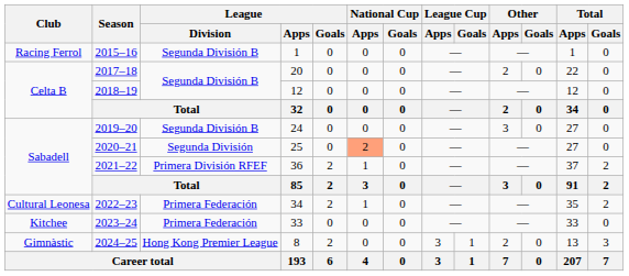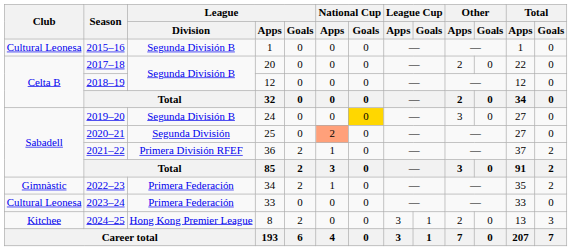 <table class="wikitable" style="text-align: center">
 <tr>
 <th rowspan="2">Club</th>
 <th rowspan="2">Season</th>
 <th colspan="3">League</th>
 <th colspan="2">National Cup</th>
 <th colspan="2">League Cup</th>
 <th colspan="2">Other</th>
 <th colspan="2">Total</th>
 </tr>
 <tr>
 <th>Division</th>
 <th>Apps</th>
 <th>Goals</th>
 <th>Apps</th>
 <th>Goals</th>
 <th>Apps</th>
 <th>Goals</th>
 <th>Apps</th>
 <th>Goals</th>
 <th>Apps</th>
 <th>Goals</th>
 </tr>
 <tr>
-<td><a href='#'>Racing Ferrol</a></td>
+<td><a href='#'>Cultural Leonesa</a></td>
 <td><a href='#'>2015–16</a></td>
 <td><a href='#'>Segunda División B</a></td>
 <td>1</td>
 <td>0</td>
 <td>0</td>
 <td>0</td>
 <td colspan="2">—</td>
 <td colspan="2">—</td>
 <td>1</td>
 <td>0</td>
 </tr>
 <tr>
 <td rowspan="3"><a href='#'>Celta B</a></td>
 <td><a href='#'>2017–18</a></td>
 <td rowspan="2"><a href='#'>Segunda División B</a></td>
 <td>20</td>
 <td>0</td>
 <td>0</td>
 <td>0</td>
 <td colspan="2">—</td>
 <td>2</td>
 <td>0</td>
 <td>22</td>
 <td>0</td>
 </tr>
 <tr>
 <td><a href='#'>2018–19</a></td>
 <td>12</td>
 <td>0</td>
 <td>0</td>
 <td>0</td>
 <td colspan="2">—</td>
 <td colspan="2">—</td>
 <td>12</td>
 <td>0</td>
 </tr>
 <tr>
 <th colspan="2">Total</th>
 <th>32</th>
 <th>0</th>
 <th>0</th>
 <th>0</th>
 <th colspan="2">—</th>
 <th>2</th>
 <th>0</th>
 <th>34</th>
 <th>0</th>
 </tr>
 <tr>
 <td rowspan="4"><a href='#'>Sabadell</a></td>
 <td><a href='#'>2019–20</a></td>
 <td><a href='#'>Segunda División B</a></td>
 <td>24</td>
 <td>0</td>
 <td>0</td>
-<td>0</td>
+<td style="background: gold;">0</td>
 <td colspan="2">—</td>
 <td>3</td>
 <td>0</td>
 <td>27</td>
 <td>0</td>
 </tr>
 <tr>
 <td><a href='#'>2020–21</a></td>
 <td><a href='#'>Segunda División</a></td>
 <td>25</td>
 <td>0</td>
 <td style="background: lightsalmon;">2</td>
 <td>0</td>
 <td colspan="2">—</td>
 <td colspan="2">—</td>
 <td>27</td>
 <td>0</td>
 </tr>
 <tr>
 <td><a href='#'>2021–22</a></td>
 <td><a href='#'>Primera División RFEF</a></td>
 <td>36</td>
 <td>2</td>
 <td>1</td>
 <td>0</td>
 <td colspan="2">—</td>
 <td colspan="2">—</td>
 <td>37</td>
 <td>2</td>
 </tr>
 <tr>
 <th colspan="2">Total</th>
 <th>85</th>
 <th>2</th>
 <th>3</th>
 <th>0</th>
 <th colspan="2">—</th>
 <th>3</th>
 <th>0</th>
 <th>91</th>
 <th>2</th>
 </tr>
 <tr>
-<td><a href='#'>Cultural Leonesa</a></td>
+<td><a href='#'>Gimnàstic</a></td>
 <td><a href='#'>2022–23</a></td>
 <td><a href='#'>Primera Federación</a></td>
 <td>34</td>
 <td>2</td>
 <td>1</td>
 <td>0</td>
 <td colspan="2">—</td>
 <td colspan="2">—</td>
 <td>35</td>
 <td>2</td>
 </tr>
 <tr>
-<td><a href='#'>Kitchee</a></td>
+<td><a href='#'>Cultural Leonesa</a></td>
 <td><a href='#'>2023–24</a></td>
 <td><a href='#'>Primera Federación</a></td>
 <td>33</td>
 <td>0</td>
 <td>0</td>
 <td>0</td>
 <td colspan="2">—</td>
 <td colspan="2">—</td>
 <td>33</td>
 <td>0</td>
 </tr>
 <tr>
-<td><a href='#'>Gimnàstic</a></td>
+<td><a href='#'>Kitchee</a></td>
 <td><a href='#'>2024–25</a></td>
 <td><a href='#'>Hong Kong Premier League</a></td>
 <td>8</td>
 <td>2</td>
 <td>0</td>
 <td>0</td>
 <td>3</td>
 <td>1</td>
 <td>2</td>
 <td>0</td>
 <td>13</td>
 <td>3</td>
 </tr>
 <tr>
 <th colspan="3">Career total</th>
 <th>193</th>
 <th>6</th>
 <th>4</th>
 <th>0</th>
 <th>3</th>
 <th>1</th>
 <th>7</th>
 <th>0</th>
 <th>207</th>
 <th>7</th>
 </tr>
 </table>
